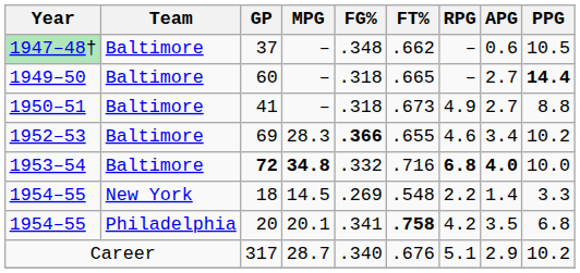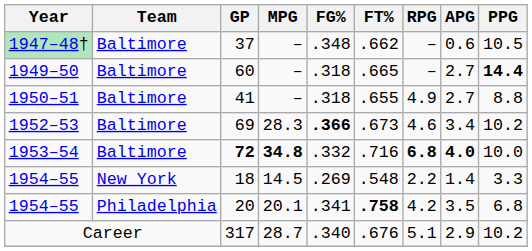 <table class="wikitable sortable" style="font-size:95%; text-align:right;">
 <tr>
 <th>Year</th>
 <th>Team</th>
 <th>GP</th>
 <th>MPG</th>
 <th>FG%</th>
 <th>FT%</th>
 <th>RPG</th>
 <th>APG</th>
 <th>PPG</th>
 </tr>
 <tr>
 <td style="text-align:left; background:#afe6ba"><a href='#'>1947–48</a>†</td>
 <td style="text-align:left;"><a href='#'>Baltimore</a></td>
 <td>37</td>
 <td>–</td>
 <td>.348</td>
 <td>.662</td>
 <td>–</td>
 <td>0.6</td>
 <td>10.5</td>
 </tr>
 <tr>
 <td style="text-align:left;"><a href='#'>1949–50</a></td>
 <td style="text-align:left;"><a href='#'>Baltimore</a></td>
 <td>60</td>
 <td>–</td>
 <td>.318</td>
 <td>.665</td>
 <td>–</td>
 <td>2.7</td>
 <td><strong>14.4</strong></td>
 </tr>
 <tr>
 <td style="text-align:left;"><a href='#'>1950–51</a></td>
 <td style="text-align:left;"><a href='#'>Baltimore</a></td>
 <td>41</td>
 <td>–</td>
 <td>.318</td>
-<td>.673</td>
+<td>.655</td>
 <td>4.9</td>
 <td>2.7</td>
 <td>8.8</td>
 </tr>
 <tr>
 <td style="text-align:left;"><a href='#'>1952–53</a></td>
 <td style="text-align:left;"><a href='#'>Baltimore</a></td>
 <td>69</td>
 <td>28.3</td>
 <td><strong>.366</strong></td>
-<td>.655</td>
+<td>.673</td>
 <td>4.6</td>
 <td>3.4</td>
 <td>10.2</td>
 </tr>
 <tr>
 <td style="text-align:left;"><a href='#'>1953–54</a></td>
 <td style="text-align:left;"><a href='#'>Baltimore</a></td>
 <td><strong>72</strong></td>
 <td><strong>34.8</strong></td>
 <td>.332</td>
 <td>.716</td>
 <td><strong>6.8</strong></td>
 <td><strong>4.0</strong></td>
 <td>10.0</td>
 </tr>
 <tr>
 <td style="text-align:left;"><a href='#'>1954–55</a></td>
 <td style="text-align:left;"><a href='#'>New York</a></td>
 <td>18</td>
 <td>14.5</td>
 <td>.269</td>
 <td>.548</td>
 <td>2.2</td>
 <td>1.4</td>
 <td>3.3</td>
 </tr>
 <tr>
 <td style="text-align:left;"><a href='#'>1954–55</a></td>
 <td style="text-align:left;"><a href='#'>Philadelphia</a></td>
 <td>20</td>
 <td>20.1</td>
 <td>.341</td>
 <td><strong>.758</strong></td>
 <td>4.2</td>
 <td>3.5</td>
 <td>6.8</td>
 </tr>
 <tr>
 <td style="text-align:center;" colspan="2">Career</td>
 <td>317</td>
 <td>28.7</td>
 <td>.340</td>
 <td>.676</td>
 <td>5.1</td>
 <td>2.9</td>
 <td>10.2</td>
 </tr>
 <tr>
 </tr>
 </table>
